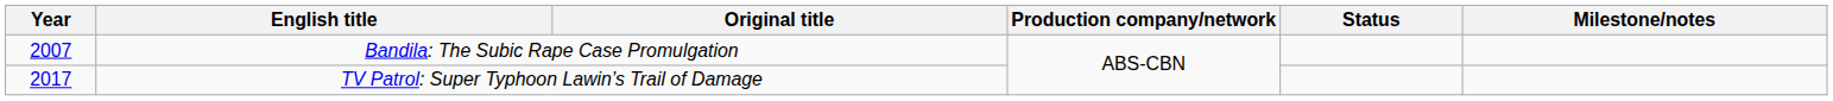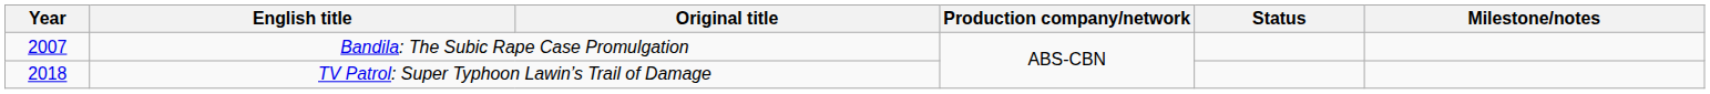 <table class="wikitable" style="text-align: center">
 <tr style="background:#ebf5ff;">
 <th width="5%">Year</th>
 <th width="25%">English title</th>
 <th width="25%">Original title</th>
 <th width="15%">Production company/network</th>
 <th width="10%">Status</th>
 <th width="20%">Milestone/notes</th>
 </tr>
 <tr>
 <td><a href='#'>2007</a></td>
 <td colspan="2"><em><a href='#'>Bandila</a>: The Subic Rape Case Promulgation</em></td>
 <td rowspan="2">ABS-CBN</td>
 <td></td>
 <td></td>
 </tr>
 <tr>
-<td><a href='#'>2017</a></td>
+<td><a href='#'>2018</a></td>
 <td colspan="2"><em><a href='#'>TV Patrol</a>: Super Typhoon Lawin’s Trail of Damage</em></td>
 <td></td>
 <td></td>
 </tr>
 </table>
